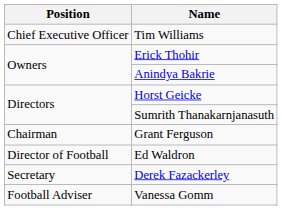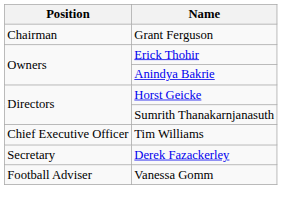 <table class="wikitable">
 <tr>
 <th>Position</th>
 <th>Name</th>
 </tr>
 <tr>
-<td>Chief Executive Officer</td>
-<td> Tim Williams</td>
+<td>Chairman</td>
+<td> Grant Ferguson</td>
 </tr>
 <tr>
 <td rowspan="2">Owners</td>
 <td> <a href='#'>Erick Thohir</a></td>
 </tr>
 <tr>
 <td> <a href='#'>Anindya Bakrie</a></td>
 </tr>
 <tr>
 <td rowspan="2">Directors</td>
 <td> <a href='#'>Horst Geicke</a></td>
 </tr>
 <tr>
 <td> Sumrith Thanakarnjanasuth</td>
 </tr>
 <tr>
-<td>Chairman</td>
-<td> Grant Ferguson</td>
-</tr>
-<tr>
-<td>Director of Football</td>
-<td> Ed Waldron</td>
+<td>Chief Executive Officer</td>
+<td> Tim Williams</td>
 </tr>
 <tr>
 <td>Secretary</td>
 <td> <a href='#'>Derek Fazackerley</a></td>
 </tr>
 <tr>
 <td>Football Adviser</td>
 <td> Vanessa Gomm</td>
 </tr>
 </table>
